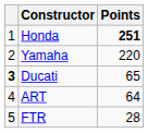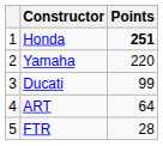 <table class="wikitable" style="font-size: 95%;">
 <tr>
 <th></th>
 <th>Constructor</th>
 <th>Points</th>
 </tr>
 <tr>
 <td align=center>1</td>
 <td> <a href='#'>Honda</a></td>
 <td align=right><strong>251</strong></td>
 </tr>
 <tr>
 <td align=center>2</td>
 <td> <a href='#'>Yamaha</a></td>
 <td align=right>220</td>
 </tr>
 <tr>
-<td align=center><strong>3</strong></td>
+<td align=center>3</td>
 <td> <a href='#'>Ducati</a></td>
-<td align=right>65</td>
+<td align=right>99</td>
 </tr>
 <tr>
 <td align=center>4</td>
 <td> <a href='#'>ART</a></td>
 <td align=right>64</td>
 </tr>
 <tr>
 <td align=center>5</td>
 <td> <a href='#'>FTR</a></td>
 <td align=right>28</td>
 </tr>
 </table>
